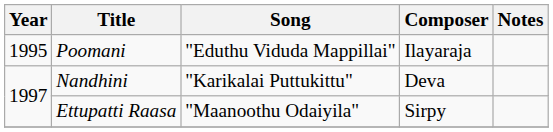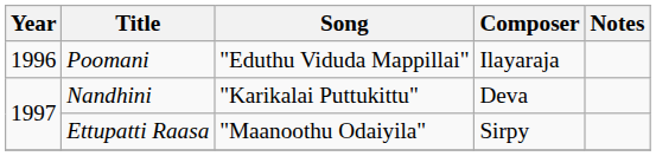 <table class="wikitable sortable plainrowheaders">
 <tr>
 <th scope="col">Year</th>
 <th scope="col">Title</th>
 <th scope="col">Song</th>
 <th scope="col">Composer</th>
 <th scope="col" class="unsortable">Notes</th>
 </tr>
 <tr>
-<td>1995</td>
+<td>1996</td>
 <td><em>Poomani</em></td>
 <td>"Eduthu Viduda Mappillai"</td>
 <td>Ilayaraja</td>
 <td></td>
 </tr>
 <tr>
 <td rowspan=2>1997</td>
 <td><em>Nandhini</em></td>
 <td>"Karikalai Puttukittu"</td>
 <td>Deva</td>
 <td></td>
 </tr>
 <tr>
 <td><em>Ettupatti Raasa</em></td>
 <td>"Maanoothu Odaiyila"</td>
 <td>Sirpy</td>
 <td></td>
 </tr>
 <tr>
 </tr>
 </table>
